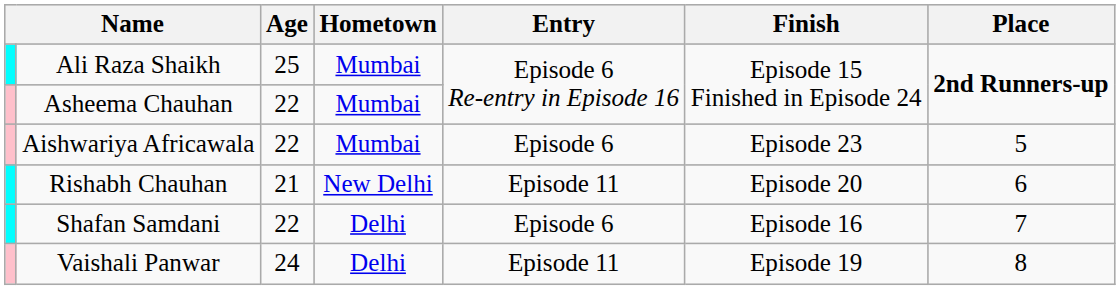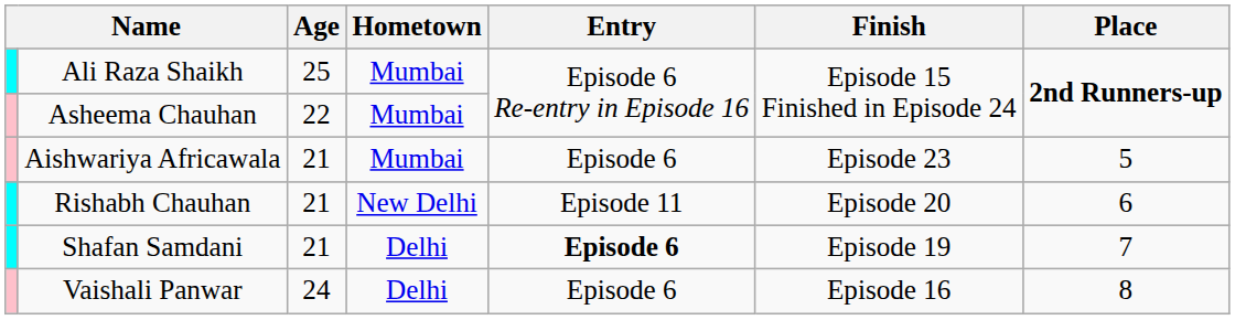 <table class="wikitable sortable" style="text-align:center">
 <tr>
 <th colspan="2">Name</th>
 <th>Age</th>
 <th>Hometown</th>
 <th>Entry</th>
 <th>Finish</th>
 <th>Place</th>
 </tr>
 <tr>
 <td style="background:cyan "></td>
 <td>Ali Raza Shaikh</td>
 <td>25</td>
 <td><a href='#'>Mumbai</a></td>
 <td rowspan="2">Episode 6<br><em>Re-entry in Episode 16</em></td>
 <td rowspan="2">Episode 15<br>Finished in Episode 24</td>
 <td rowspan="2"><strong>2nd Runners-up</strong></td>
 </tr>
 <tr>
 <td style="background:pink;"></td>
 <td>Asheema Chauhan</td>
 <td>22</td>
 <td><a href='#'>Mumbai</a></td>
 </tr>
 <tr>
 <td style="background:pink;"></td>
 <td>Aishwariya Africawala</td>
-<td>22</td>
+<td>21</td>
 <td><a href='#'>Mumbai</a></td>
 <td>Episode 6</td>
 <td>Episode 23</td>
 <td>5</td>
 </tr>
 <tr>
 <td style="background:cyan;"></td>
 <td>Rishabh Chauhan</td>
 <td>21</td>
 <td><a href='#'>New Delhi</a></td>
 <td>Episode 11</td>
 <td>Episode 20</td>
 <td>6</td>
 </tr>
 <tr>
 <td style="background:cyan "></td>
 <td>Shafan Samdani</td>
-<td>22</td>
+<td>21</td>
 <td><a href='#'>Delhi</a></td>
-<td>Episode 6</td>
-<td>Episode 16</td>
+<td><strong>Episode 6</strong></td>
+<td>Episode 19</td>
 <td>7</td>
 </tr>
 <tr>
 <td style="background:pink;"></td>
 <td>Vaishali Panwar</td>
 <td>24</td>
 <td><a href='#'>Delhi</a></td>
-<td>Episode 11</td>
-<td>Episode 19</td>
+<td>Episode 6</td>
+<td>Episode 16</td>
 <td>8</td>
 </tr>
 </table>
